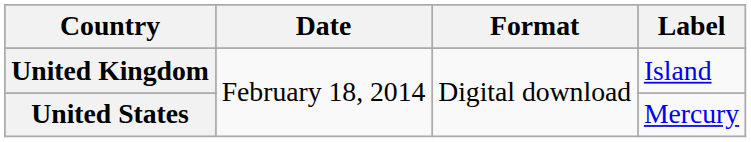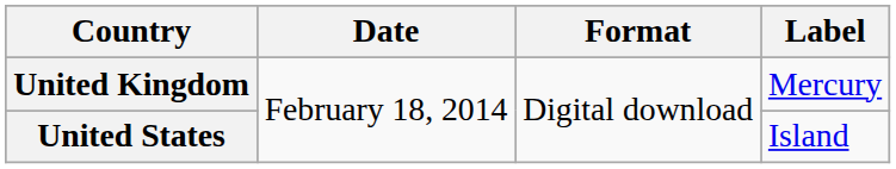 <table class="wikitable plainrowheaders">
 <tr>
 <th scope="col">Country</th>
 <th scope="col">Date</th>
 <th scope="col">Format</th>
 <th scope="col">Label</th>
 </tr>
 <tr>
 <th scope="row">United Kingdom</th>
 <td rowspan="2">February 18, 2014</td>
 <td rowspan="2">Digital download</td>
-<td><a href='#'>Island</a></td>
+<td><a href='#'>Mercury</a></td>
 </tr>
 <tr>
 <th scope="row">United States</th>
-<td><a href='#'>Mercury</a></td>
+<td><a href='#'>Island</a></td>
 </tr>
 </table>
